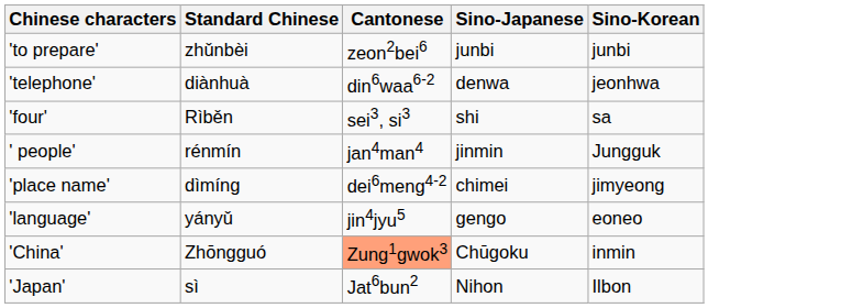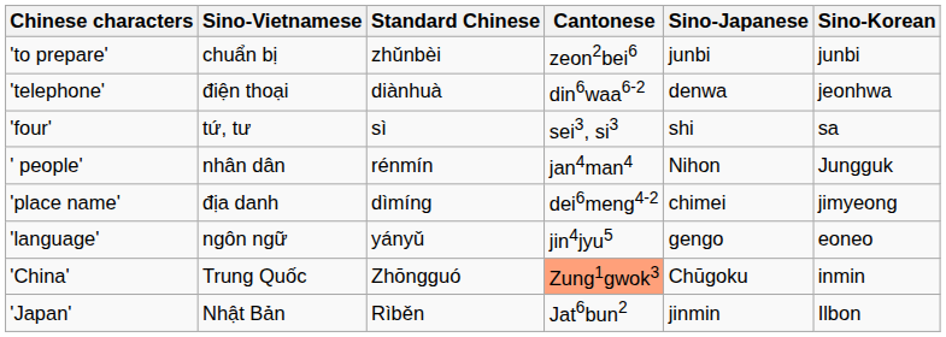 <table class="wikitable">
 <tr>
 <th>Chinese characters</th>
+<th>Sino-Vietnamese</th>
 <th>Standard Chinese</th>
 <th>Cantonese</th>
 <th>Sino-Japanese</th>
 <th>Sino-Korean</th>
 </tr>
 <tr>
 <td> 'to prepare'</td>
+<td>chuẩn bị</td>
 <td>zhǔnbèi</td>
 <td>zeon<sup>2</sup>bei<sup>6</sup></td>
 <td>junbi</td>
 <td>junbi</td>
 </tr>
 <tr>
 <td> 'telephone'</td>
+<td>điện thoại</td>
 <td>diànhuà</td>
 <td>din<sup>6</sup>waa<sup>6-2</sup></td>
 <td>denwa</td>
 <td>jeonhwa</td>
 </tr>
 <tr>
 <td> 'four'</td>
-<td>Rìběn</td>
+<td>tứ, tư</td>
+<td>sì</td>
 <td>sei<sup>3</sup>, si<sup>3</sup></td>
 <td>shi</td>
 <td>sa</td>
 </tr>
 <tr>
 <td> ' people'</td>
+<td>nhân dân</td>
 <td>rénmín</td>
 <td>jan<sup>4</sup>man<sup>4</sup></td>
-<td>jinmin</td>
+<td>Nihon</td>
 <td>Jungguk</td>
 </tr>
 <tr>
 <td> 'place name'</td>
+<td>địa danh</td>
 <td>dìmíng</td>
 <td>dei<sup>6</sup>meng<sup>4-2</sup></td>
 <td>chimei</td>
 <td>jimyeong</td>
 </tr>
 <tr>
 <td> 'language'</td>
+<td>ngôn ngữ</td>
 <td>yányǔ</td>
 <td>jin<sup>4</sup>jyu<sup>5</sup></td>
 <td>gengo</td>
 <td>eoneo</td>
 </tr>
 <tr>
 <td> 'China'</td>
+<td>Trung Quốc</td>
 <td>Zhōngguó</td>
 <td style="background: lightsalmon;">Zung<sup>1</sup>gwok<sup>3</sup></td>
 <td>Chūgoku</td>
 <td>inmin</td>
 </tr>
 <tr>
 <td> 'Japan'</td>
-<td>sì</td>
+<td>Nhật Bản</td>
+<td>Rìběn</td>
 <td>Jat<sup>6</sup>bun<sup>2</sup></td>
-<td>Nihon</td>
+<td>jinmin</td>
 <td>Ilbon</td>
 </tr>
 </table>
